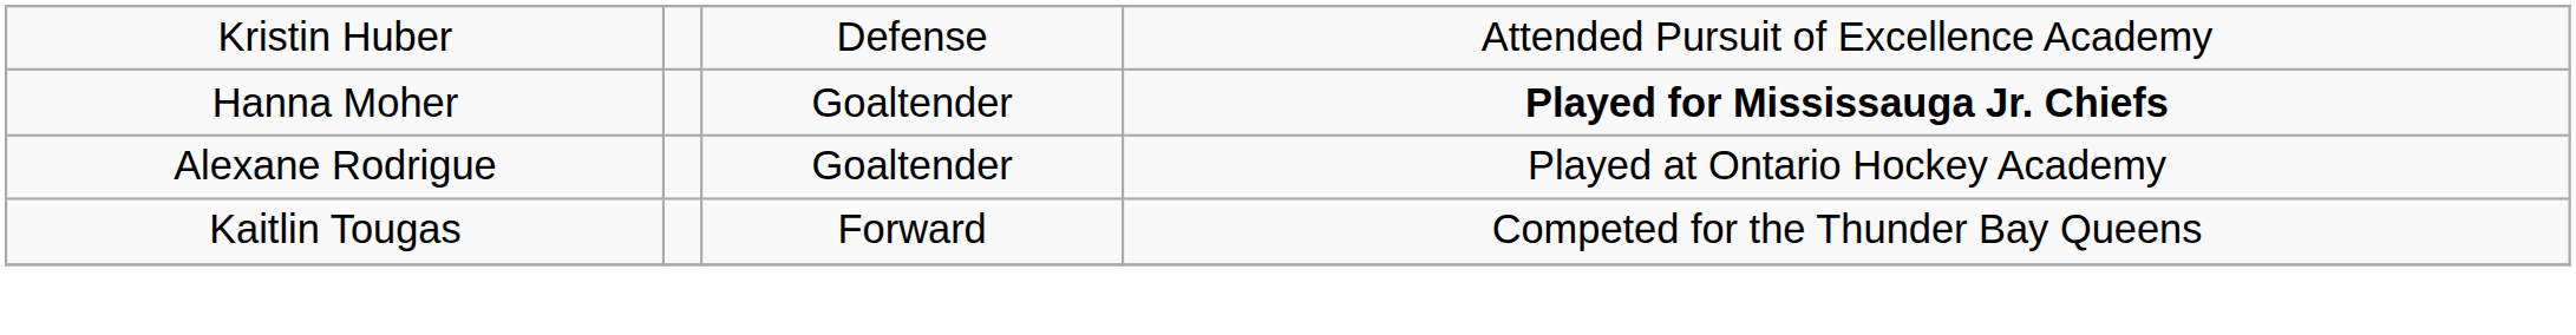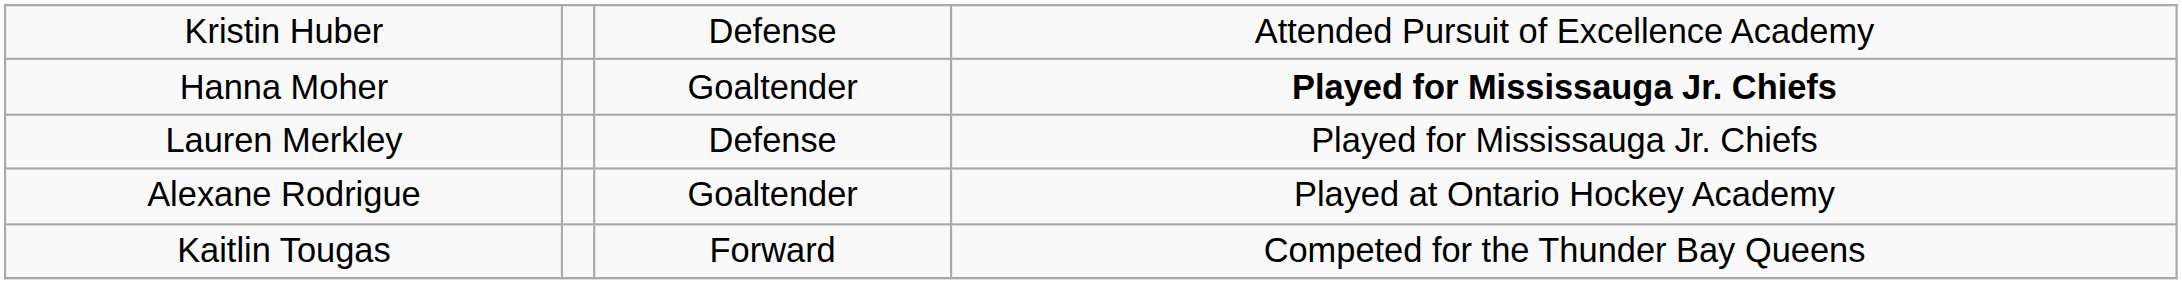 <table class="wikitable" width="80%">
 <tr align="center">
 </tr>
 <tr align="center" bgcolor="">
 <td>Kristin Huber</td>
 <td></td>
 <td>Defense</td>
 <td>Attended Pursuit of Excellence Academy</td>
 </tr>
 <tr align="center" bgcolor="">
 <td>Hanna Moher</td>
 <td></td>
 <td>Goaltender</td>
 <td><strong>Played for Mississauga Jr. Chiefs</strong></td>
 </tr>
 <tr align="center" bgcolor="">
+<td>Lauren Merkley</td>
+<td></td>
+<td>Defense</td>
+<td>Played for Mississauga Jr. Chiefs</td>
+</tr>
+<tr align="center" bgcolor="">
 <td>Alexane Rodrigue</td>
 <td></td>
 <td>Goaltender</td>
 <td>Played at Ontario Hockey Academy</td>
 </tr>
 <tr align="center" bgcolor="">
 <td>Kaitlin Tougas</td>
 <td></td>
 <td>Forward</td>
 <td>Competed for the Thunder Bay Queens</td>
 </tr>
 <tr align="center" bgcolor="">
 </tr>
 </table>
